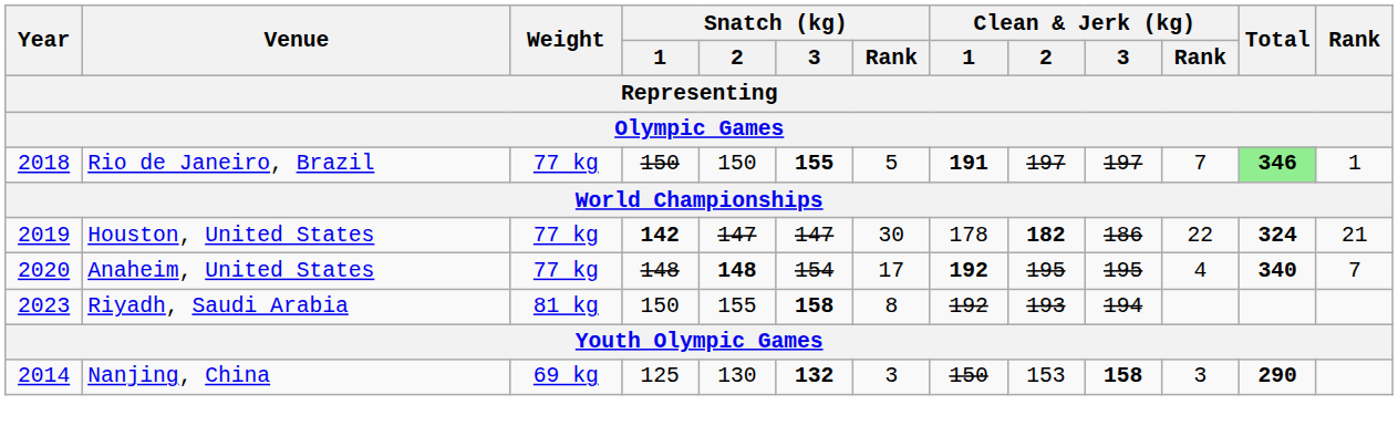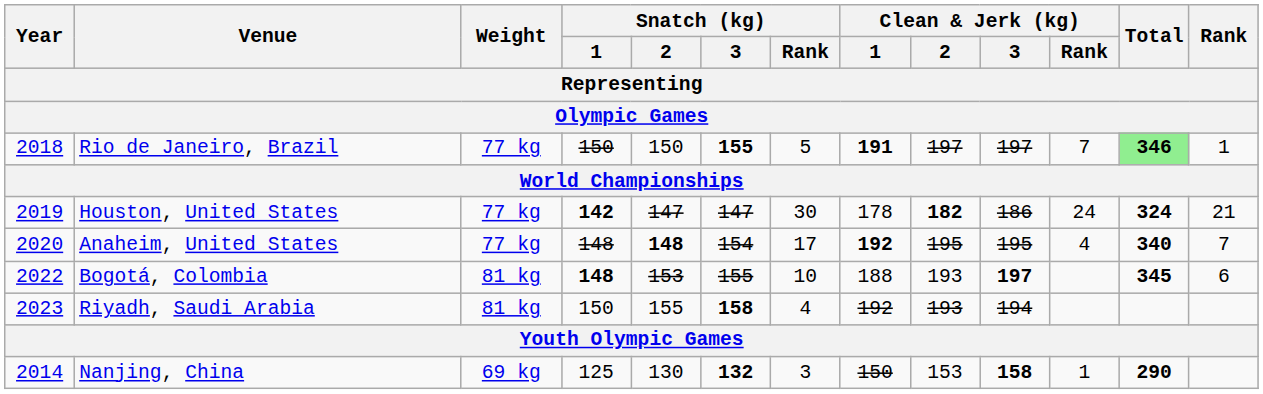 <table class = "wikitable" style="text-align:center;">
 <tr>
 <th rowspan=2 width=40>Year</th>
 <th rowspan=2 width=250>Venue</th>
 <th rowspan=2 width=60>Weight</th>
 <th colspan=4>Snatch (kg)</th>
 <th colspan=4>Clean & Jerk (kg)</th>
 <th rowspan=2 width=40>Total</th>
 <th rowspan=2 width=40>Rank</th>
 </tr>
 <tr>
 <th width=40>1</th>
 <th width=40>2</th>
 <th width=40>3</th>
 <th width=40>Rank</th>
 <th width=40>1</th>
 <th width=40>2</th>
 <th width=40>3</th>
 <th width=40>Rank</th>
 </tr>
 <tr>
 <th colspan=13>Representing </th>
 </tr>
 <tr>
 <th colspan=13><a href='#'>Olympic Games</a></th>
 </tr>
 <tr>
 <td><a href='#'>2018</a></td>
 <td align=left> <a href='#'>Rio de Janeiro</a>, <a href='#'>Brazil</a></td>
 <td><a href='#'>77 kg</a></td>
 <td><s>150</s></td>
 <td>150</td>
 <td><strong>155</strong></td>
 <td>5</td>
 <td><strong>191</strong></td>
 <td><s>197</s></td>
 <td><s>197</s></td>
 <td>7</td>
 <td style="background: lightgreen;"><strong>346</strong></td>
 <td>1</td>
 </tr>
 <tr>
 <th colspan=13><a href='#'>World Championships</a></th>
 </tr>
 <tr>
 <td><a href='#'>2019</a></td>
 <td align=left> <a href='#'>Houston</a>, <a href='#'>United States</a></td>
 <td><a href='#'>77 kg</a></td>
 <td><strong>142</strong></td>
 <td><s>147</s></td>
 <td><s>147</s></td>
 <td>30</td>
 <td>178</td>
 <td><strong>182</strong></td>
 <td><s>186</s></td>
-<td>22</td>
+<td>24</td>
 <td><strong>324</strong></td>
 <td>21</td>
 </tr>
 <tr>
 <td><a href='#'>2020</a></td>
 <td align=left> <a href='#'>Anaheim</a>, <a href='#'>United States</a></td>
 <td><a href='#'>77 kg</a></td>
 <td><s>148</s></td>
 <td><strong>148</strong></td>
 <td><s>154</s></td>
 <td>17</td>
 <td><strong>192</strong></td>
 <td><s>195</s></td>
 <td><s>195</s></td>
 <td>4</td>
 <td><strong>340</strong></td>
 <td>7</td>
 </tr>
 <tr>
+<td><a href='#'>2022</a></td>
+<td align=left> <a href='#'>Bogotá</a>, <a href='#'>Colombia</a></td>
+<td><a href='#'>81 kg</a></td>
+<td><strong>148</strong></td>
+<td><s>153</s></td>
+<td><s>155</s></td>
+<td>10</td>
+<td>188</td>
+<td>193</td>
+<td><strong>197</strong></td>
+<td></td>
+<td><strong>345</strong></td>
+<td>6</td>
+</tr>
+<tr>
 <td><a href='#'>2023</a></td>
 <td align=left> <a href='#'>Riyadh</a>, <a href='#'>Saudi Arabia</a></td>
 <td><a href='#'>81 kg</a></td>
 <td>150</td>
 <td>155</td>
 <td><strong>158</strong></td>
-<td>8</td>
+<td>4</td>
 <td><s>192</s></td>
 <td><s>193</s></td>
 <td><s>194</s></td>
 <td></td>
 <td></td>
 <td></td>
 </tr>
 <tr>
 <th colspan=13><a href='#'>Youth Olympic Games</a></th>
 </tr>
 <tr>
 <td><a href='#'>2014</a></td>
 <td align=left> <a href='#'>Nanjing</a>, <a href='#'>China</a></td>
 <td><a href='#'>69 kg</a></td>
 <td>125</td>
 <td>130</td>
 <td><strong>132</strong></td>
 <td>3</td>
 <td><s>150</s></td>
 <td>153</td>
 <td><strong>158</strong></td>
-<td>3</td>
+<td>1</td>
 <td><strong>290</strong></td>
 <td></td>
 </tr>
 </table>
